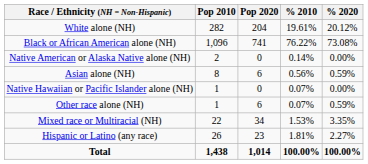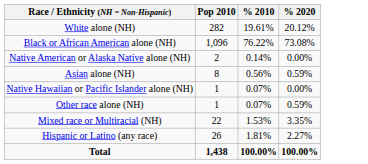 <table class="wikitable" style="text-align:center;">
 <tr>
 <th>Race / Ethnicity <small>(<em>NH = Non-Hispanic</em>)</small></th>
 <th>Pop 2010</th>
-<th>Pop 2020</th>
 <th>% 2010</th>
 <th>% 2020</th>
 </tr>
 <tr>
 <td><a href='#'>White</a> alone (NH)</td>
 <td>282</td>
-<td>204</td>
 <td>19.61%</td>
 <td>20.12%</td>
 </tr>
 <tr>
 <td><a href='#'>Black or African American</a> alone (NH)</td>
 <td>1,096</td>
-<td>741</td>
 <td>76.22%</td>
 <td>73.08%</td>
 </tr>
 <tr>
 <td><a href='#'>Native American</a> or <a href='#'>Alaska Native</a> alone (NH)</td>
 <td>2</td>
-<td>0</td>
 <td>0.14%</td>
 <td>0.00%</td>
 </tr>
 <tr>
 <td><a href='#'>Asian</a> alone (NH)</td>
 <td>8</td>
-<td>6</td>
 <td>0.56%</td>
 <td>0.59%</td>
 </tr>
 <tr>
 <td><a href='#'>Native Hawaiian</a> or <a href='#'>Pacific Islander</a> alone (NH)</td>
 <td>1</td>
-<td>0</td>
 <td>0.07%</td>
 <td>0.00%</td>
 </tr>
 <tr>
 <td><a href='#'>Other race</a> alone (NH)</td>
 <td>1</td>
-<td>6</td>
 <td>0.07%</td>
 <td>0.59%</td>
 </tr>
 <tr>
 <td><a href='#'>Mixed race or Multiracial</a> (NH)</td>
 <td>22</td>
-<td>34</td>
 <td>1.53%</td>
 <td>3.35%</td>
 </tr>
 <tr>
 <td><a href='#'>Hispanic or Latino</a> (any race)</td>
 <td>26</td>
-<td>23</td>
 <td>1.81%</td>
 <td>2.27%</td>
 </tr>
 <tr>
 <td><strong>Total</strong></td>
 <td><strong>1,438</strong></td>
-<td><strong>1,014</strong></td>
 <td><strong>100.00%</strong></td>
 <td><strong>100.00%</strong></td>
 </tr>
 </table>
